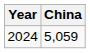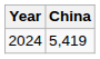 <table class="wikitable">
 <tr>
 <th>Year</th>
 <th>China</th>
 </tr>
 <tr>
 <td>2024</td>
-<td>5,059</td>
+<td>5,419</td>
 </tr>
 </table>
